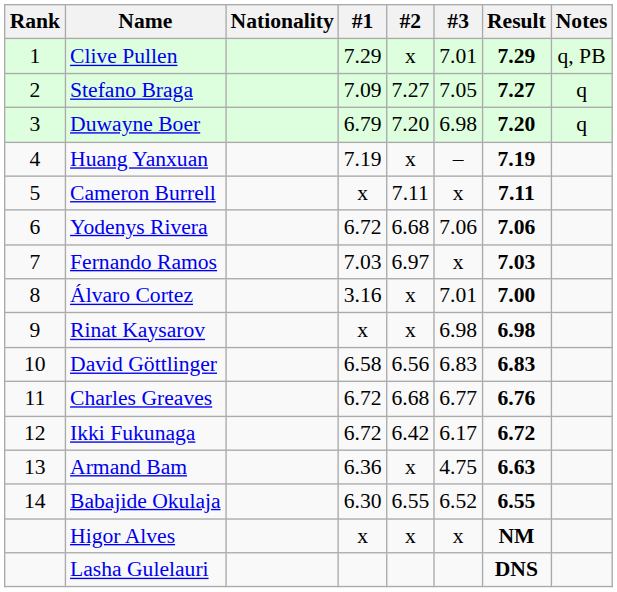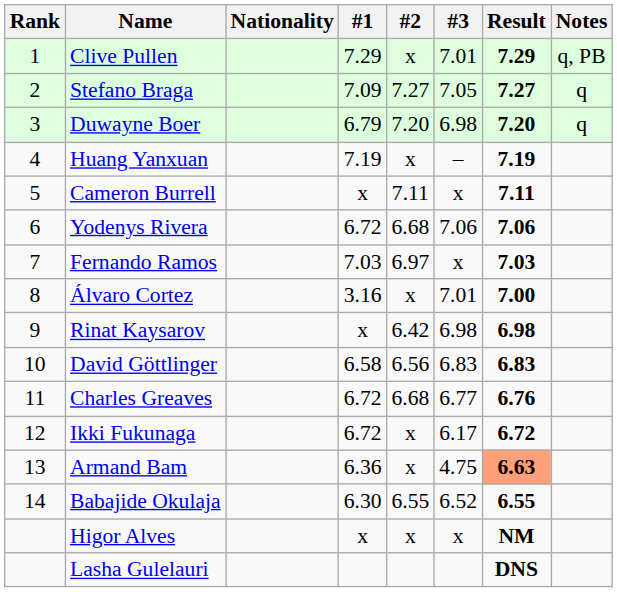 <table class="wikitable sortable" style="text-align:center">
 <tr>
 <th>Rank</th>
 <th>Name</th>
 <th>Nationality</th>
 <th>#1</th>
 <th>#2</th>
 <th>#3</th>
 <th>Result</th>
 <th>Notes</th>
 </tr>
 <tr bgcolor=ddffdd>
 <td>1</td>
 <td align=left><a href='#'>Clive Pullen</a></td>
 <td align=left></td>
 <td>7.29</td>
 <td>x</td>
 <td>7.01</td>
 <td><strong>7.29</strong></td>
 <td>q, PB</td>
 </tr>
 <tr bgcolor=ddffdd>
 <td>2</td>
 <td align=left><a href='#'>Stefano Braga</a></td>
 <td align=left></td>
 <td>7.09</td>
 <td>7.27</td>
 <td>7.05</td>
 <td><strong>7.27</strong></td>
 <td>q</td>
 </tr>
 <tr bgcolor=ddffdd>
 <td>3</td>
 <td align=left><a href='#'>Duwayne Boer</a></td>
 <td align=left></td>
 <td>6.79</td>
 <td>7.20</td>
 <td>6.98</td>
 <td><strong>7.20</strong></td>
 <td>q</td>
 </tr>
 <tr>
 <td>4</td>
 <td align=left><a href='#'>Huang Yanxuan</a></td>
 <td align=left></td>
 <td>7.19</td>
 <td>x</td>
 <td>–</td>
 <td><strong>7.19</strong></td>
 <td></td>
 </tr>
 <tr>
 <td>5</td>
 <td align=left><a href='#'>Cameron Burrell</a></td>
 <td align=left></td>
 <td>x</td>
 <td>7.11</td>
 <td>x</td>
 <td><strong>7.11</strong></td>
 <td></td>
 </tr>
 <tr>
 <td>6</td>
 <td align=left><a href='#'>Yodenys Rivera</a></td>
 <td align=left></td>
 <td>6.72</td>
 <td>6.68</td>
 <td>7.06</td>
 <td><strong>7.06</strong></td>
 <td></td>
 </tr>
 <tr>
 <td>7</td>
 <td align=left><a href='#'>Fernando Ramos</a></td>
 <td align=left></td>
 <td>7.03</td>
 <td>6.97</td>
 <td>x</td>
 <td><strong>7.03</strong></td>
 <td></td>
 </tr>
 <tr>
 <td>8</td>
 <td align=left><a href='#'>Álvaro Cortez</a></td>
 <td align=left></td>
 <td>3.16</td>
 <td>x</td>
 <td>7.01</td>
 <td><strong>7.00</strong></td>
 <td></td>
 </tr>
 <tr>
 <td>9</td>
 <td align=left><a href='#'>Rinat Kaysarov</a></td>
 <td align=left></td>
 <td>x</td>
-<td>x</td>
+<td>6.42</td>
 <td>6.98</td>
 <td><strong>6.98</strong></td>
 <td></td>
 </tr>
 <tr>
 <td>10</td>
 <td align=left><a href='#'>David Göttlinger</a></td>
 <td align=left></td>
 <td>6.58</td>
 <td>6.56</td>
 <td>6.83</td>
 <td><strong>6.83</strong></td>
 <td></td>
 </tr>
 <tr>
 <td>11</td>
 <td align=left><a href='#'>Charles Greaves</a></td>
 <td align=left></td>
 <td>6.72</td>
 <td>6.68</td>
 <td>6.77</td>
 <td><strong>6.76</strong></td>
 <td></td>
 </tr>
 <tr>
 <td>12</td>
 <td align=left><a href='#'>Ikki Fukunaga</a></td>
 <td align=left></td>
 <td>6.72</td>
-<td>6.42</td>
+<td>x</td>
 <td>6.17</td>
 <td><strong>6.72</strong></td>
 <td></td>
 </tr>
 <tr>
 <td>13</td>
 <td align=left><a href='#'>Armand Bam</a></td>
 <td align=left></td>
 <td>6.36</td>
 <td>x</td>
 <td>4.75</td>
-<td><strong>6.63</strong></td>
+<td style="background: lightsalmon;"><strong>6.63</strong></td>
 <td></td>
 </tr>
 <tr>
 <td>14</td>
 <td align=left><a href='#'>Babajide Okulaja</a></td>
 <td align=left></td>
 <td>6.30</td>
 <td>6.55</td>
 <td>6.52</td>
 <td><strong>6.55</strong></td>
 <td></td>
 </tr>
 <tr>
 <td></td>
 <td align=left><a href='#'>Higor Alves</a></td>
 <td align=left></td>
 <td>x</td>
 <td>x</td>
 <td>x</td>
 <td><strong>NM</strong></td>
 <td></td>
 </tr>
 <tr>
 <td></td>
 <td align=left><a href='#'>Lasha Gulelauri</a></td>
 <td align=left></td>
 <td></td>
 <td></td>
 <td></td>
 <td><strong>DNS</strong></td>
 <td></td>
 </tr>
 </table>
